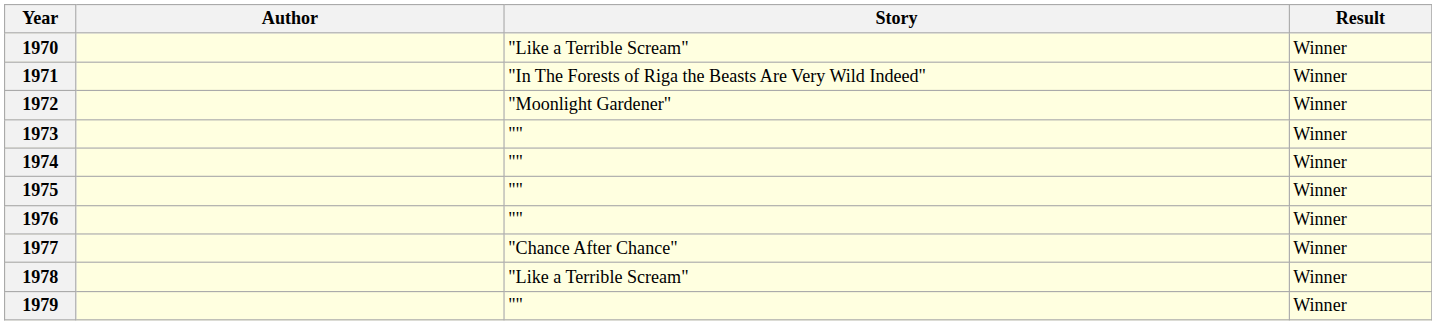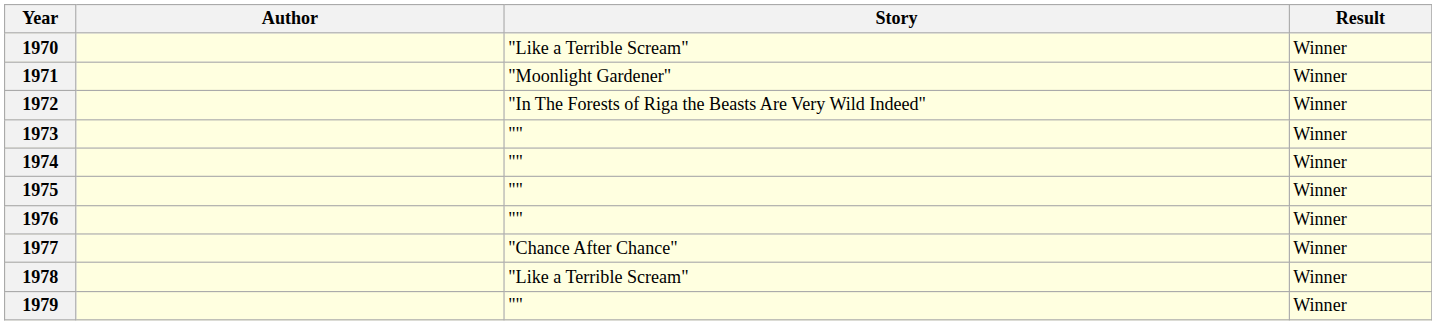 <table class="wikitable sortable mw-collapsible" style="width:100%">
 <tr>
 <th scope="col" width="5%">Year</th>
 <th scope="col" width="30%">Author</th>
 <th scope="col" width="55%">Story</th>
 <th scope="col" width="10%">Result</th>
 </tr>
 <tr style="background:lightyellow;">
 <th>1970</th>
 <td></td>
 <td>"Like a Terrible Scream"</td>
 <td>Winner</td>
 </tr>
 <tr style="background:lightyellow;">
 <th>1971</th>
 <td></td>
-<td>"In The Forests of Riga the Beasts Are Very Wild Indeed"</td>
+<td>"Moonlight Gardener"</td>
 <td>Winner</td>
 </tr>
 <tr style="background:lightyellow;">
 <th>1972</th>
 <td></td>
-<td>"Moonlight Gardener"</td>
+<td>"In The Forests of Riga the Beasts Are Very Wild Indeed"</td>
 <td>Winner</td>
 </tr>
 <tr style="background:lightyellow;">
 <th>1973</th>
 <td></td>
 <td>""</td>
 <td>Winner</td>
 </tr>
 <tr style="background:lightyellow;">
 <th>1974</th>
 <td></td>
 <td>""</td>
 <td>Winner</td>
 </tr>
 <tr style="background:lightyellow;">
 <th>1975</th>
 <td></td>
 <td>""</td>
 <td>Winner</td>
 </tr>
 <tr style="background:lightyellow;">
 <th>1976</th>
 <td></td>
 <td>""</td>
 <td>Winner</td>
 </tr>
 <tr style="background:lightyellow;">
 <th>1977</th>
 <td></td>
 <td>"Chance After Chance"</td>
 <td>Winner</td>
 </tr>
 <tr style="background:lightyellow;">
 <th>1978</th>
 <td></td>
 <td>"Like a Terrible Scream"</td>
 <td>Winner</td>
 </tr>
 <tr style="background:lightyellow;">
 <th>1979</th>
 <td></td>
 <td>""</td>
 <td>Winner</td>
 </tr>
 </table>
